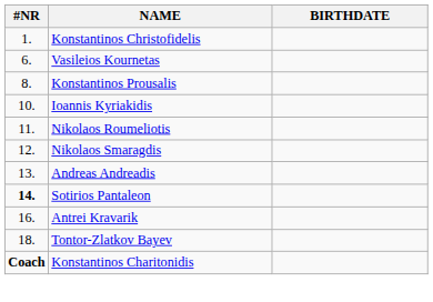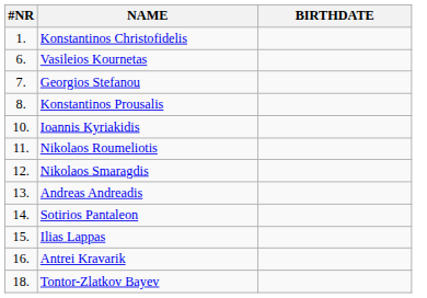 <table class="wikitable" style="border-collapse: collapse; font-size: 90%;">
 <tr>
 <th>#NR</th>
 <th align="left" style="width: 16em">NAME</th>
 <th align="center" style="width: 11em">BIRTHDATE</th>
 </tr>
 <tr>
 <td align="center">1.</td>
 <td><a href='#'>Konstantinos Christofidelis</a></td>
 <td align="center"></td>
 </tr>
 <tr>
 <td align="center">6.</td>
 <td><a href='#'>Vasileios Kournetas</a></td>
+<td align="center"></td>
+</tr>
+<tr>
+<td align="center">7.</td>
+<td><a href='#'>Georgios Stefanou</a></td>
 <td align="center"></td>
 </tr>
 <tr>
 <td align="center">8.</td>
 <td><a href='#'>Konstantinos Prousalis</a></td>
 <td align="center"></td>
 </tr>
 <tr>
 <td align="center">10.</td>
 <td><a href='#'>Ioannis Kyriakidis</a></td>
 <td align="center"></td>
 </tr>
 <tr>
 <td align="center">11.</td>
 <td><a href='#'>Nikolaos Roumeliotis</a></td>
 <td align="center"></td>
 </tr>
 <tr>
 <td align="center">12.</td>
 <td><a href='#'>Nikolaos Smaragdis</a></td>
 <td align="center"></td>
 </tr>
 <tr>
 <td align="center">13.</td>
 <td><a href='#'>Andreas Andreadis</a></td>
 <td align="center"></td>
 </tr>
 <tr>
-<td align="center"><strong>14.</strong></td>
+<td align="center">14.</td>
 <td><a href='#'>Sotirios Pantaleon</a></td>
+<td align="center"></td>
+</tr>
+<tr>
+<td align="center">15.</td>
+<td><a href='#'>Ilias Lappas</a></td>
 <td align="center"></td>
 </tr>
 <tr>
 <td align="center">16.</td>
 <td><a href='#'>Antrei Kravarik</a></td>
 <td align="center"></td>
 </tr>
 <tr>
 <td align="center">18.</td>
 <td><a href='#'>Tontor-Zlatkov Bayev</a></td>
 <td align="center"></td>
 </tr>
-<tr>
-<td align="center"><strong>Coach</strong></td>
-<td><a href='#'>Konstantinos Charitonidis</a></td>
-<td align="center"></td>
-</tr>
 </table>
